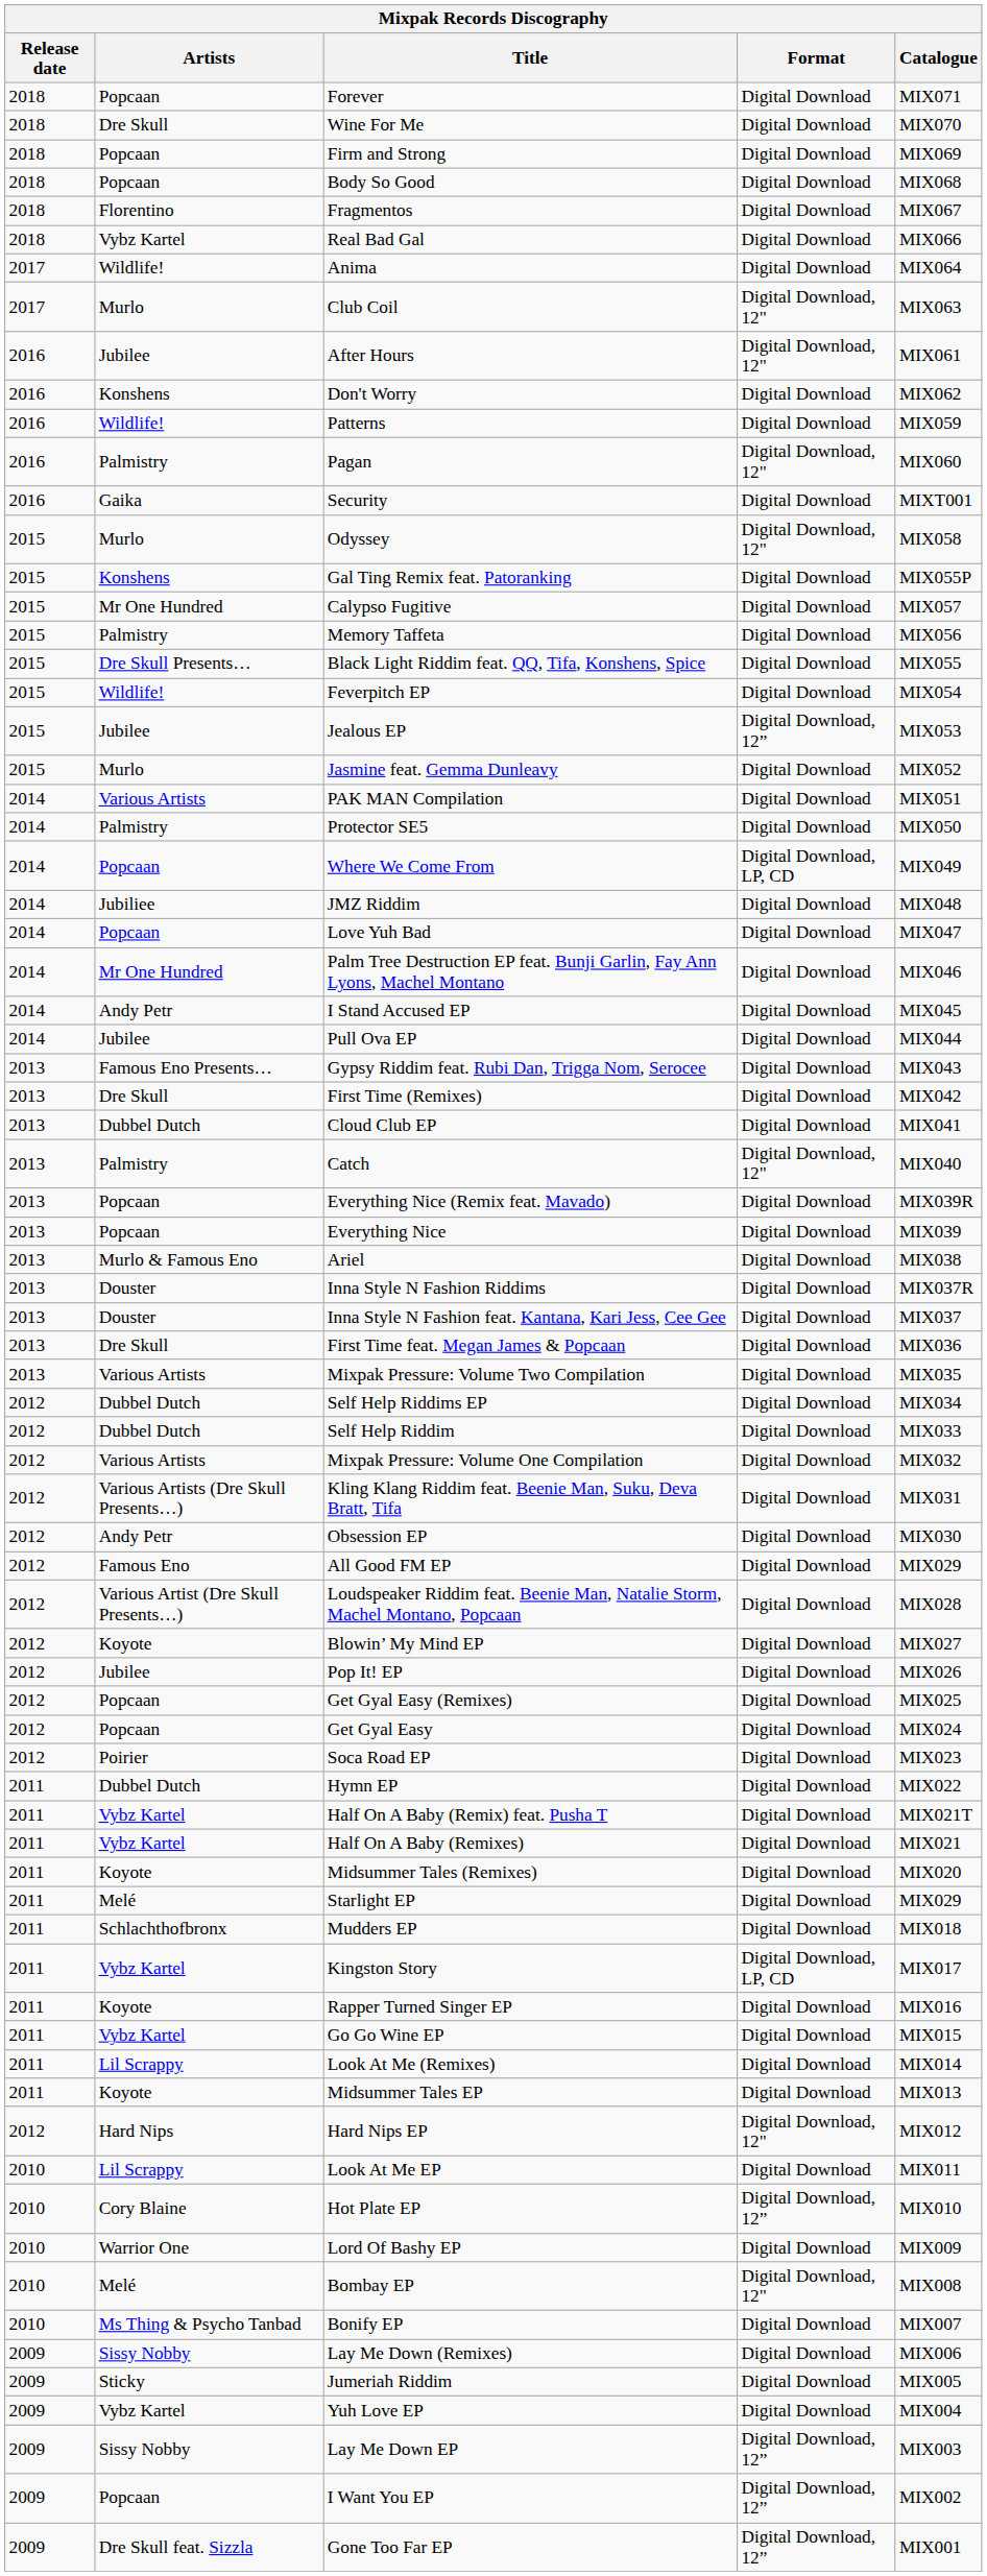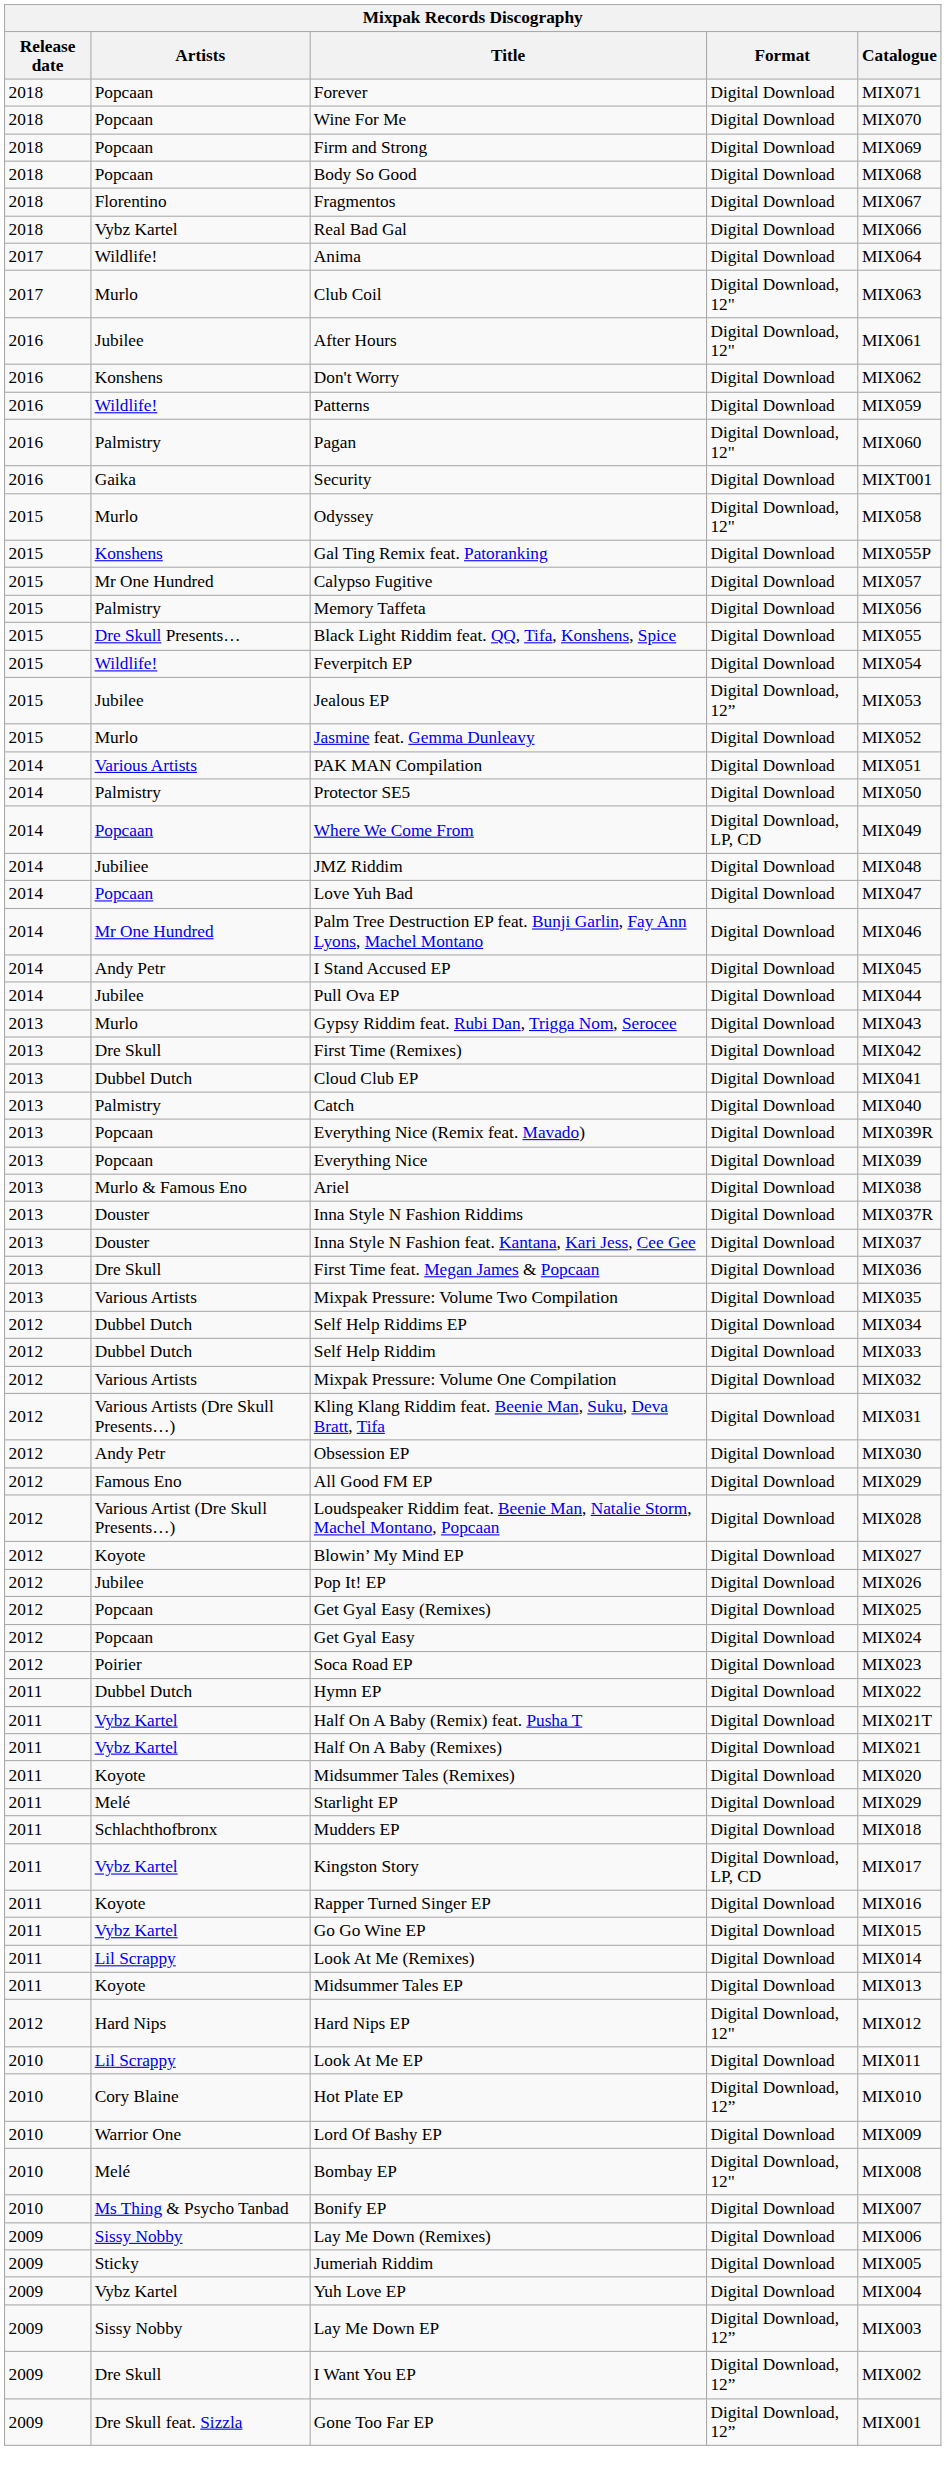 <table class="wikitable">
 <tr>
 <th colspan="5">Mixpak Records Discography</th>
 </tr>
 <tr>
 <th>Release date</th>
 <th>Artists</th>
 <th>Title</th>
 <th>Format</th>
 <th>Catalogue</th>
 </tr>
 <tr>
 <td>2018</td>
 <td>Popcaan</td>
 <td>Forever</td>
 <td>Digital Download</td>
 <td>MIX071</td>
 </tr>
 <tr>
 <td>2018</td>
-<td>Dre Skull</td>
+<td>Popcaan</td>
 <td>Wine For Me</td>
 <td>Digital Download</td>
 <td>MIX070</td>
 </tr>
 <tr>
 <td>2018</td>
 <td>Popcaan</td>
 <td>Firm and Strong</td>
 <td>Digital Download</td>
 <td>MIX069</td>
 </tr>
 <tr>
 <td>2018</td>
 <td>Popcaan</td>
 <td>Body So Good</td>
 <td>Digital Download</td>
 <td>MIX068</td>
 </tr>
 <tr>
 <td>2018</td>
 <td>Florentino</td>
 <td>Fragmentos</td>
 <td>Digital Download</td>
 <td>MIX067</td>
 </tr>
 <tr>
 <td>2018</td>
 <td>Vybz Kartel</td>
 <td>Real Bad Gal</td>
 <td>Digital Download</td>
 <td>MIX066</td>
 </tr>
 <tr>
 <td>2017</td>
 <td>Wildlife!</td>
 <td>Anima</td>
 <td>Digital Download</td>
 <td>MIX064</td>
 </tr>
 <tr>
 <td>2017</td>
 <td>Murlo</td>
 <td>Club Coil</td>
 <td>Digital Download, 12"</td>
 <td>MIX063</td>
 </tr>
 <tr>
 <td>2016</td>
 <td>Jubilee</td>
 <td>After Hours</td>
 <td>Digital Download, 12"</td>
 <td>MIX061</td>
 </tr>
 <tr>
 <td>2016</td>
 <td>Konshens</td>
 <td>Don't Worry</td>
 <td>Digital Download</td>
 <td>MIX062</td>
 </tr>
 <tr>
 <td style="text-align:left;">2016</td>
 <td><a href='#'>Wildlife!</a></td>
 <td>Patterns</td>
 <td>Digital Download</td>
 <td>MIX059</td>
 </tr>
 <tr>
 <td align="left">2016</td>
 <td>Palmistry</td>
 <td>Pagan</td>
 <td>Digital Download, 12"</td>
 <td>MIX060</td>
 </tr>
 <tr>
 <td align="left">2016</td>
 <td>Gaika</td>
 <td>Security</td>
 <td>Digital Download</td>
 <td>MIXT001</td>
 </tr>
 <tr>
 <td align="left">2015</td>
 <td>Murlo</td>
 <td>Odyssey</td>
 <td>Digital Download, 12"</td>
 <td>MIX058</td>
 </tr>
 <tr>
 <td align="left">2015</td>
 <td><a href='#'>Konshens</a></td>
 <td>Gal Ting Remix feat. <a href='#'>Patoranking</a></td>
 <td>Digital Download</td>
 <td>MIX055P</td>
 </tr>
 <tr>
 <td align="left">2015</td>
 <td>Mr One Hundred</td>
 <td>Calypso Fugitive</td>
 <td>Digital Download</td>
 <td>MIX057</td>
 </tr>
 <tr>
 <td align="left">2015</td>
 <td>Palmistry</td>
 <td>Memory Taffeta</td>
 <td>Digital Download</td>
 <td>MIX056</td>
 </tr>
 <tr>
 <td align="left">2015</td>
 <td><a href='#'>Dre Skull</a> Presents…</td>
 <td>Black Light Riddim feat. <a href='#'>QQ</a>, <a href='#'>Tifa</a>, <a href='#'>Konshens</a>, <a href='#'>Spice</a></td>
 <td>Digital Download</td>
 <td>MIX055</td>
 </tr>
 <tr>
 <td align="left">2015</td>
 <td><a href='#'>Wildlife!</a></td>
 <td>Feverpitch EP</td>
 <td>Digital Download</td>
 <td>MIX054</td>
 </tr>
 <tr>
 <td style="text-align:left;">2015</td>
 <td>Jubilee</td>
 <td>Jealous EP</td>
 <td>Digital Download, 12”</td>
 <td>MIX053</td>
 </tr>
 <tr>
 <td align="left">2015</td>
 <td>Murlo</td>
 <td><a href='#'>Jasmine</a> feat. <a href='#'>Gemma Dunleavy</a></td>
 <td>Digital Download</td>
 <td>MIX052</td>
 </tr>
 <tr>
 <td align="left">2014</td>
 <td><a href='#'>Various Artists</a></td>
 <td>PAK MAN Compilation</td>
 <td>Digital Download</td>
 <td>MIX051</td>
 </tr>
 <tr>
 <td align="left">2014</td>
 <td>Palmistry</td>
 <td>Protector SE5</td>
 <td>Digital Download</td>
 <td>MIX050</td>
 </tr>
 <tr>
 <td align="left">2014</td>
 <td><a href='#'>Popcaan</a></td>
 <td><a href='#'>Where We Come From</a></td>
 <td>Digital Download, LP, CD</td>
 <td>MIX049</td>
 </tr>
 <tr>
 <td align="left">2014</td>
 <td>Jubiliee</td>
 <td>JMZ Riddim</td>
 <td>Digital Download</td>
 <td>MIX048</td>
 </tr>
 <tr>
 <td align="left">2014</td>
 <td><a href='#'>Popcaan</a></td>
 <td>Love Yuh Bad</td>
 <td>Digital Download</td>
 <td>MIX047</td>
 </tr>
 <tr>
 <td style="text-align:left;">2014</td>
 <td><a href='#'>Mr One Hundred</a></td>
 <td>Palm Tree Destruction EP feat. <a href='#'>Bunji Garlin</a>, <a href='#'>Fay Ann Lyons</a>, <a href='#'>Machel Montano</a></td>
 <td>Digital Download</td>
 <td>MIX046</td>
 </tr>
 <tr>
 <td align="left">2014</td>
 <td>Andy Petr</td>
 <td>I Stand Accused EP</td>
 <td>Digital Download</td>
 <td>MIX045</td>
 </tr>
 <tr>
 <td align="left">2014</td>
 <td>Jubilee</td>
 <td>Pull Ova EP</td>
 <td>Digital Download</td>
 <td>MIX044</td>
 </tr>
 <tr>
 <td align="left">2013</td>
-<td>Famous Eno Presents…</td>
+<td>Murlo</td>
 <td>Gypsy Riddim feat. <a href='#'>Rubi Dan</a>, <a href='#'>Trigga Nom</a>, <a href='#'>Serocee</a></td>
 <td>Digital Download</td>
 <td>MIX043</td>
 </tr>
 <tr>
 <td style="text-align:left;">2013</td>
 <td>Dre Skull</td>
 <td>First Time (Remixes)</td>
 <td>Digital Download</td>
 <td>MIX042</td>
 </tr>
 <tr>
 <td align="left">2013</td>
 <td>Dubbel Dutch</td>
 <td>Cloud Club EP</td>
 <td>Digital Download</td>
 <td>MIX041</td>
 </tr>
 <tr>
 <td align="left">2013</td>
 <td>Palmistry</td>
 <td>Catch</td>
-<td>Digital Download, 12"</td>
+<td>Digital Download</td>
 <td>MIX040</td>
 </tr>
 <tr>
 <td align="left">2013</td>
 <td>Popcaan</td>
 <td>Everything Nice (Remix feat. <a href='#'>Mavado</a>)</td>
 <td>Digital Download</td>
 <td>MIX039R</td>
 </tr>
 <tr>
 <td align="left">2013</td>
 <td>Popcaan</td>
 <td>Everything Nice</td>
 <td>Digital Download</td>
 <td>MIX039</td>
 </tr>
 <tr>
 <td align="left">2013</td>
 <td>Murlo & Famous Eno</td>
 <td>Ariel</td>
 <td>Digital Download</td>
 <td>MIX038</td>
 </tr>
 <tr>
 <td align="left">2013</td>
 <td>Douster</td>
 <td>Inna Style N Fashion Riddims</td>
 <td>Digital Download</td>
 <td>MIX037R</td>
 </tr>
 <tr>
 <td align="left">2013</td>
 <td>Douster</td>
 <td>Inna Style N Fashion feat. <a href='#'>Kantana</a>, <a href='#'>Kari Jess</a>, <a href='#'>Cee Gee</a></td>
 <td>Digital Download</td>
 <td>MIX037</td>
 </tr>
 <tr>
 <td align="left">2013</td>
 <td>Dre Skull</td>
 <td>First Time feat. <a href='#'>Megan James</a> & <a href='#'>Popcaan</a></td>
 <td>Digital Download</td>
 <td>MIX036</td>
 </tr>
 <tr>
 <td align="left">2013</td>
 <td>Various Artists</td>
 <td>Mixpak Pressure: Volume Two Compilation</td>
 <td>Digital Download</td>
 <td>MIX035</td>
 </tr>
 <tr>
 <td align="left">2012</td>
 <td>Dubbel Dutch</td>
 <td>Self Help Riddims EP</td>
 <td>Digital Download</td>
 <td>MIX034</td>
 </tr>
 <tr>
 <td align="left">2012</td>
 <td>Dubbel Dutch</td>
 <td>Self Help Riddim</td>
 <td>Digital Download</td>
 <td>MIX033</td>
 </tr>
 <tr>
 <td align="left">2012</td>
 <td>Various Artists</td>
 <td>Mixpak Pressure: Volume One Compilation</td>
 <td>Digital Download</td>
 <td>MIX032</td>
 </tr>
 <tr>
 <td align="left">2012</td>
 <td>Various Artists (Dre Skull Presents…)</td>
 <td>Kling Klang Riddim feat. <a href='#'>Beenie Man</a>, <a href='#'>Suku</a>, <a href='#'>Deva Bratt</a>, <a href='#'>Tifa</a></td>
 <td>Digital Download</td>
 <td>MIX031</td>
 </tr>
 <tr>
 <td align="left">2012</td>
 <td>Andy Petr</td>
 <td>Obsession EP</td>
 <td>Digital Download</td>
 <td>MIX030</td>
 </tr>
 <tr>
 <td align="left">2012</td>
 <td>Famous Eno</td>
 <td>All Good FM EP</td>
 <td>Digital Download</td>
 <td>MIX029</td>
 </tr>
 <tr>
 <td align="left">2012</td>
 <td>Various Artist (Dre Skull Presents…)</td>
 <td>Loudspeaker Riddim feat. <a href='#'>Beenie Man</a>, <a href='#'>Natalie Storm</a>, <a href='#'>Machel Montano</a>, <a href='#'>Popcaan</a></td>
 <td>Digital Download</td>
 <td>MIX028</td>
 </tr>
 <tr>
 <td align="left">2012</td>
 <td>Koyote</td>
 <td>Blowin’ My Mind EP</td>
 <td>Digital Download</td>
 <td>MIX027</td>
 </tr>
 <tr>
 <td algin="left">2012</td>
 <td>Jubilee</td>
 <td>Pop It! EP</td>
 <td>Digital Download</td>
 <td>MIX026</td>
 </tr>
 <tr>
 <td align="left">2012</td>
 <td>Popcaan</td>
 <td>Get Gyal Easy (Remixes)</td>
 <td>Digital Download</td>
 <td>MIX025</td>
 </tr>
 <tr>
 <td align="left">2012</td>
 <td>Popcaan</td>
 <td>Get Gyal Easy</td>
 <td>Digital Download</td>
 <td>MIX024</td>
 </tr>
 <tr>
 <td align="left">2012</td>
 <td>Poirier</td>
 <td>Soca Road EP</td>
 <td>Digital Download</td>
 <td>MIX023</td>
 </tr>
 <tr>
 <td align="left">2011</td>
 <td>Dubbel Dutch</td>
 <td>Hymn EP</td>
 <td>Digital Download</td>
 <td>MIX022</td>
 </tr>
 <tr>
 <td align="left">2011</td>
 <td><a href='#'>Vybz Kartel</a></td>
 <td>Half On A Baby (Remix) feat. <a href='#'>Pusha T</a></td>
 <td>Digital Download</td>
 <td>MIX021T</td>
 </tr>
 <tr>
 <td align="left">2011</td>
 <td><a href='#'>Vybz Kartel</a></td>
 <td>Half On A Baby (Remixes)</td>
 <td>Digital Download</td>
 <td>MIX021</td>
 </tr>
 <tr>
 <td align="left">2011</td>
 <td>Koyote</td>
 <td>Midsummer Tales (Remixes)</td>
 <td>Digital Download</td>
 <td>MIX020</td>
 </tr>
 <tr>
 <td align="left">2011</td>
 <td>Melé</td>
 <td>Starlight EP</td>
 <td>Digital Download</td>
 <td>MIX029</td>
 </tr>
 <tr>
 <td align="left">2011</td>
 <td>Schlachthofbronx</td>
 <td>Mudders EP</td>
 <td>Digital Download</td>
 <td>MIX018</td>
 </tr>
 <tr>
 <td align="left">2011</td>
 <td><a href='#'>Vybz Kartel</a></td>
 <td>Kingston Story</td>
 <td>Digital Download, LP, CD</td>
 <td>MIX017</td>
 </tr>
 <tr>
 <td align="left">2011</td>
 <td>Koyote</td>
 <td>Rapper Turned Singer EP</td>
 <td>Digital Download</td>
 <td>MIX016</td>
 </tr>
 <tr>
 <td align="left">2011</td>
 <td><a href='#'>Vybz Kartel</a></td>
 <td>Go Go Wine EP</td>
 <td>Digital Download</td>
 <td>MIX015</td>
 </tr>
 <tr>
 <td align="left">2011</td>
 <td><a href='#'>Lil Scrappy</a></td>
 <td>Look At Me (Remixes)</td>
 <td>Digital Download</td>
 <td>MIX014</td>
 </tr>
 <tr>
 <td align="left">2011</td>
 <td>Koyote</td>
 <td>Midsummer Tales EP</td>
 <td>Digital Download</td>
 <td>MIX013</td>
 </tr>
 <tr>
 <td align="left">2012</td>
 <td>Hard Nips</td>
 <td>Hard Nips EP</td>
 <td>Digital Download, 12"</td>
 <td>MIX012</td>
 </tr>
 <tr>
 <td align="left">2010</td>
 <td><a href='#'>Lil Scrappy</a></td>
 <td>Look At Me EP</td>
 <td>Digital Download</td>
 <td>MIX011</td>
 </tr>
 <tr>
 <td align="left">2010</td>
 <td>Cory Blaine</td>
 <td>Hot Plate EP</td>
 <td>Digital Download, 12”</td>
 <td>MIX010</td>
 </tr>
 <tr>
 <td align="left">2010</td>
 <td>Warrior One</td>
 <td>Lord Of Bashy EP</td>
 <td>Digital Download</td>
 <td>MIX009</td>
 </tr>
 <tr>
 <td align="left">2010</td>
 <td>Melé</td>
 <td>Bombay EP</td>
 <td>Digital Download, 12"</td>
 <td>MIX008</td>
 </tr>
 <tr>
 <td align="left">2010</td>
 <td><a href='#'>Ms Thing</a> & Psycho Tanbad</td>
 <td>Bonify EP</td>
 <td>Digital Download</td>
 <td>MIX007</td>
 </tr>
 <tr>
 <td align="left">2009</td>
 <td><a href='#'>Sissy Nobby</a></td>
 <td>Lay Me Down (Remixes)</td>
 <td>Digital Download</td>
 <td>MIX006</td>
 </tr>
 <tr>
 <td align="left">2009</td>
 <td>Sticky</td>
 <td>Jumeriah Riddim</td>
 <td>Digital Download</td>
 <td>MIX005</td>
 </tr>
 <tr>
 <td align="left">2009</td>
 <td>Vybz Kartel</td>
 <td>Yuh Love EP</td>
 <td>Digital Download</td>
 <td>MIX004</td>
 </tr>
 <tr>
 <td align="left">2009</td>
 <td>Sissy Nobby</td>
 <td>Lay Me Down EP</td>
 <td>Digital Download, 12”</td>
 <td>MIX003</td>
 </tr>
 <tr>
 <td align="left">2009</td>
-<td>Popcaan</td>
+<td>Dre Skull</td>
 <td>I Want You EP</td>
 <td>Digital Download, 12”</td>
 <td>MIX002</td>
 </tr>
 <tr>
 <td align="left">2009</td>
 <td>Dre Skull feat. <a href='#'>Sizzla</a></td>
 <td>Gone Too Far EP</td>
 <td>Digital Download, 12”</td>
 <td>MIX001</td>
 </tr>
 </table>
